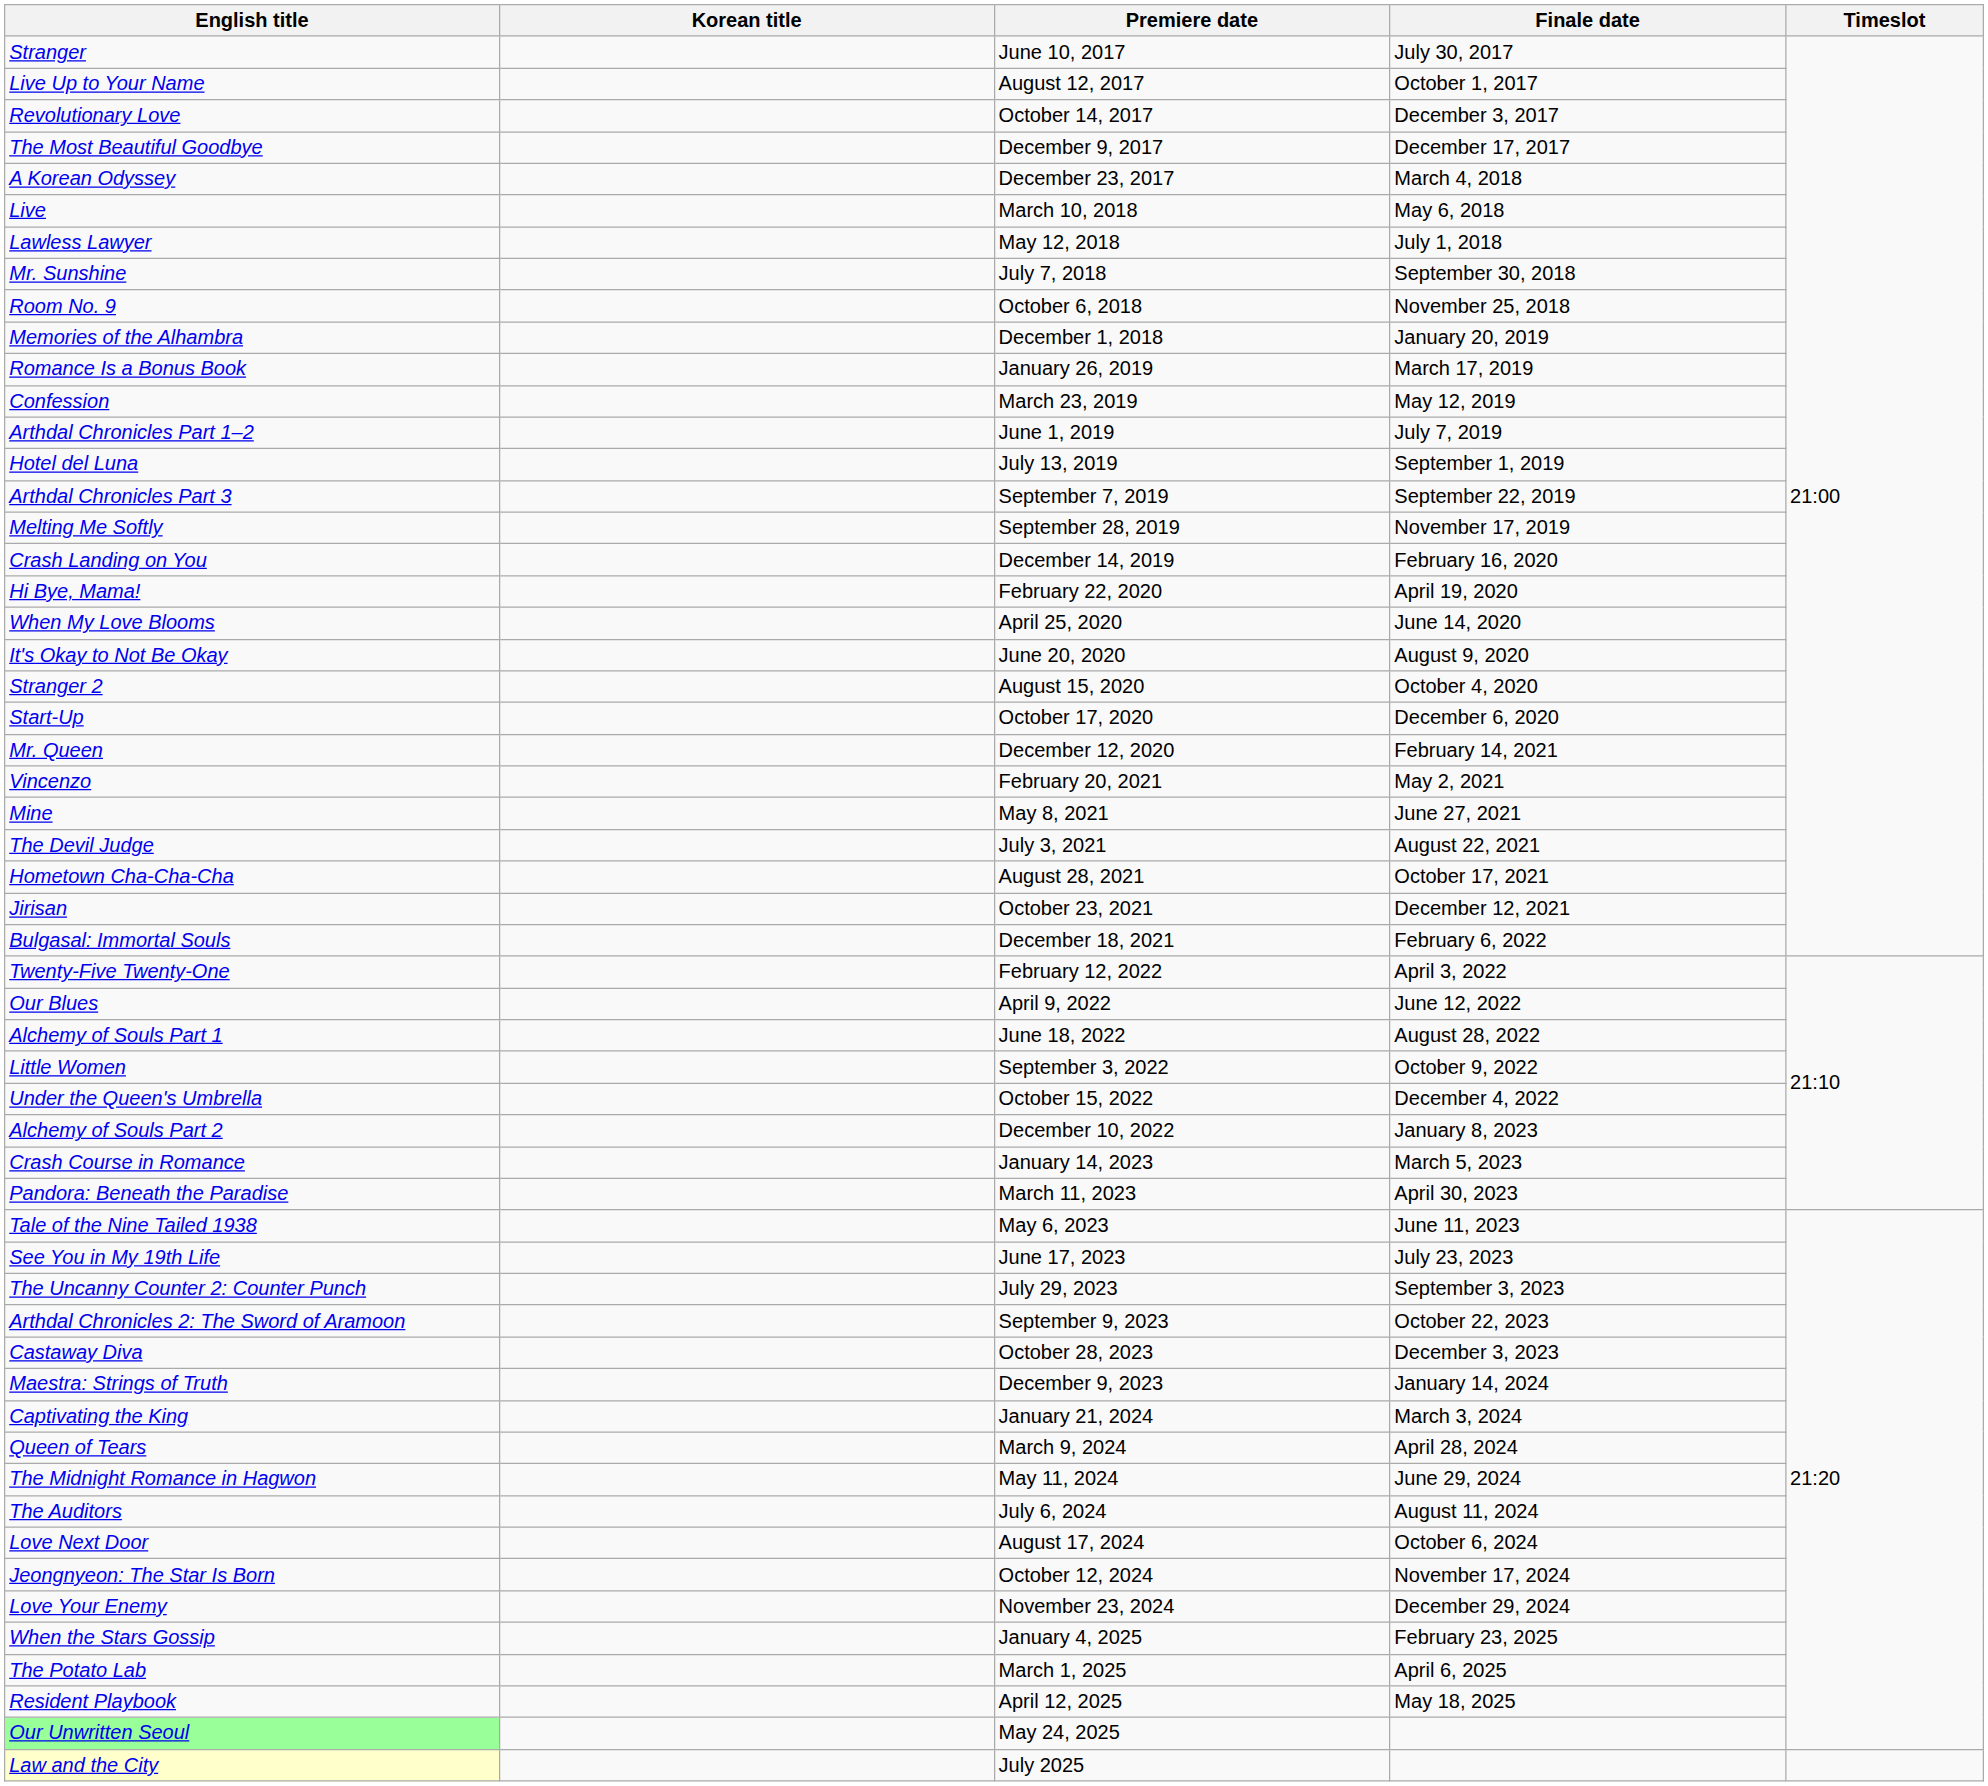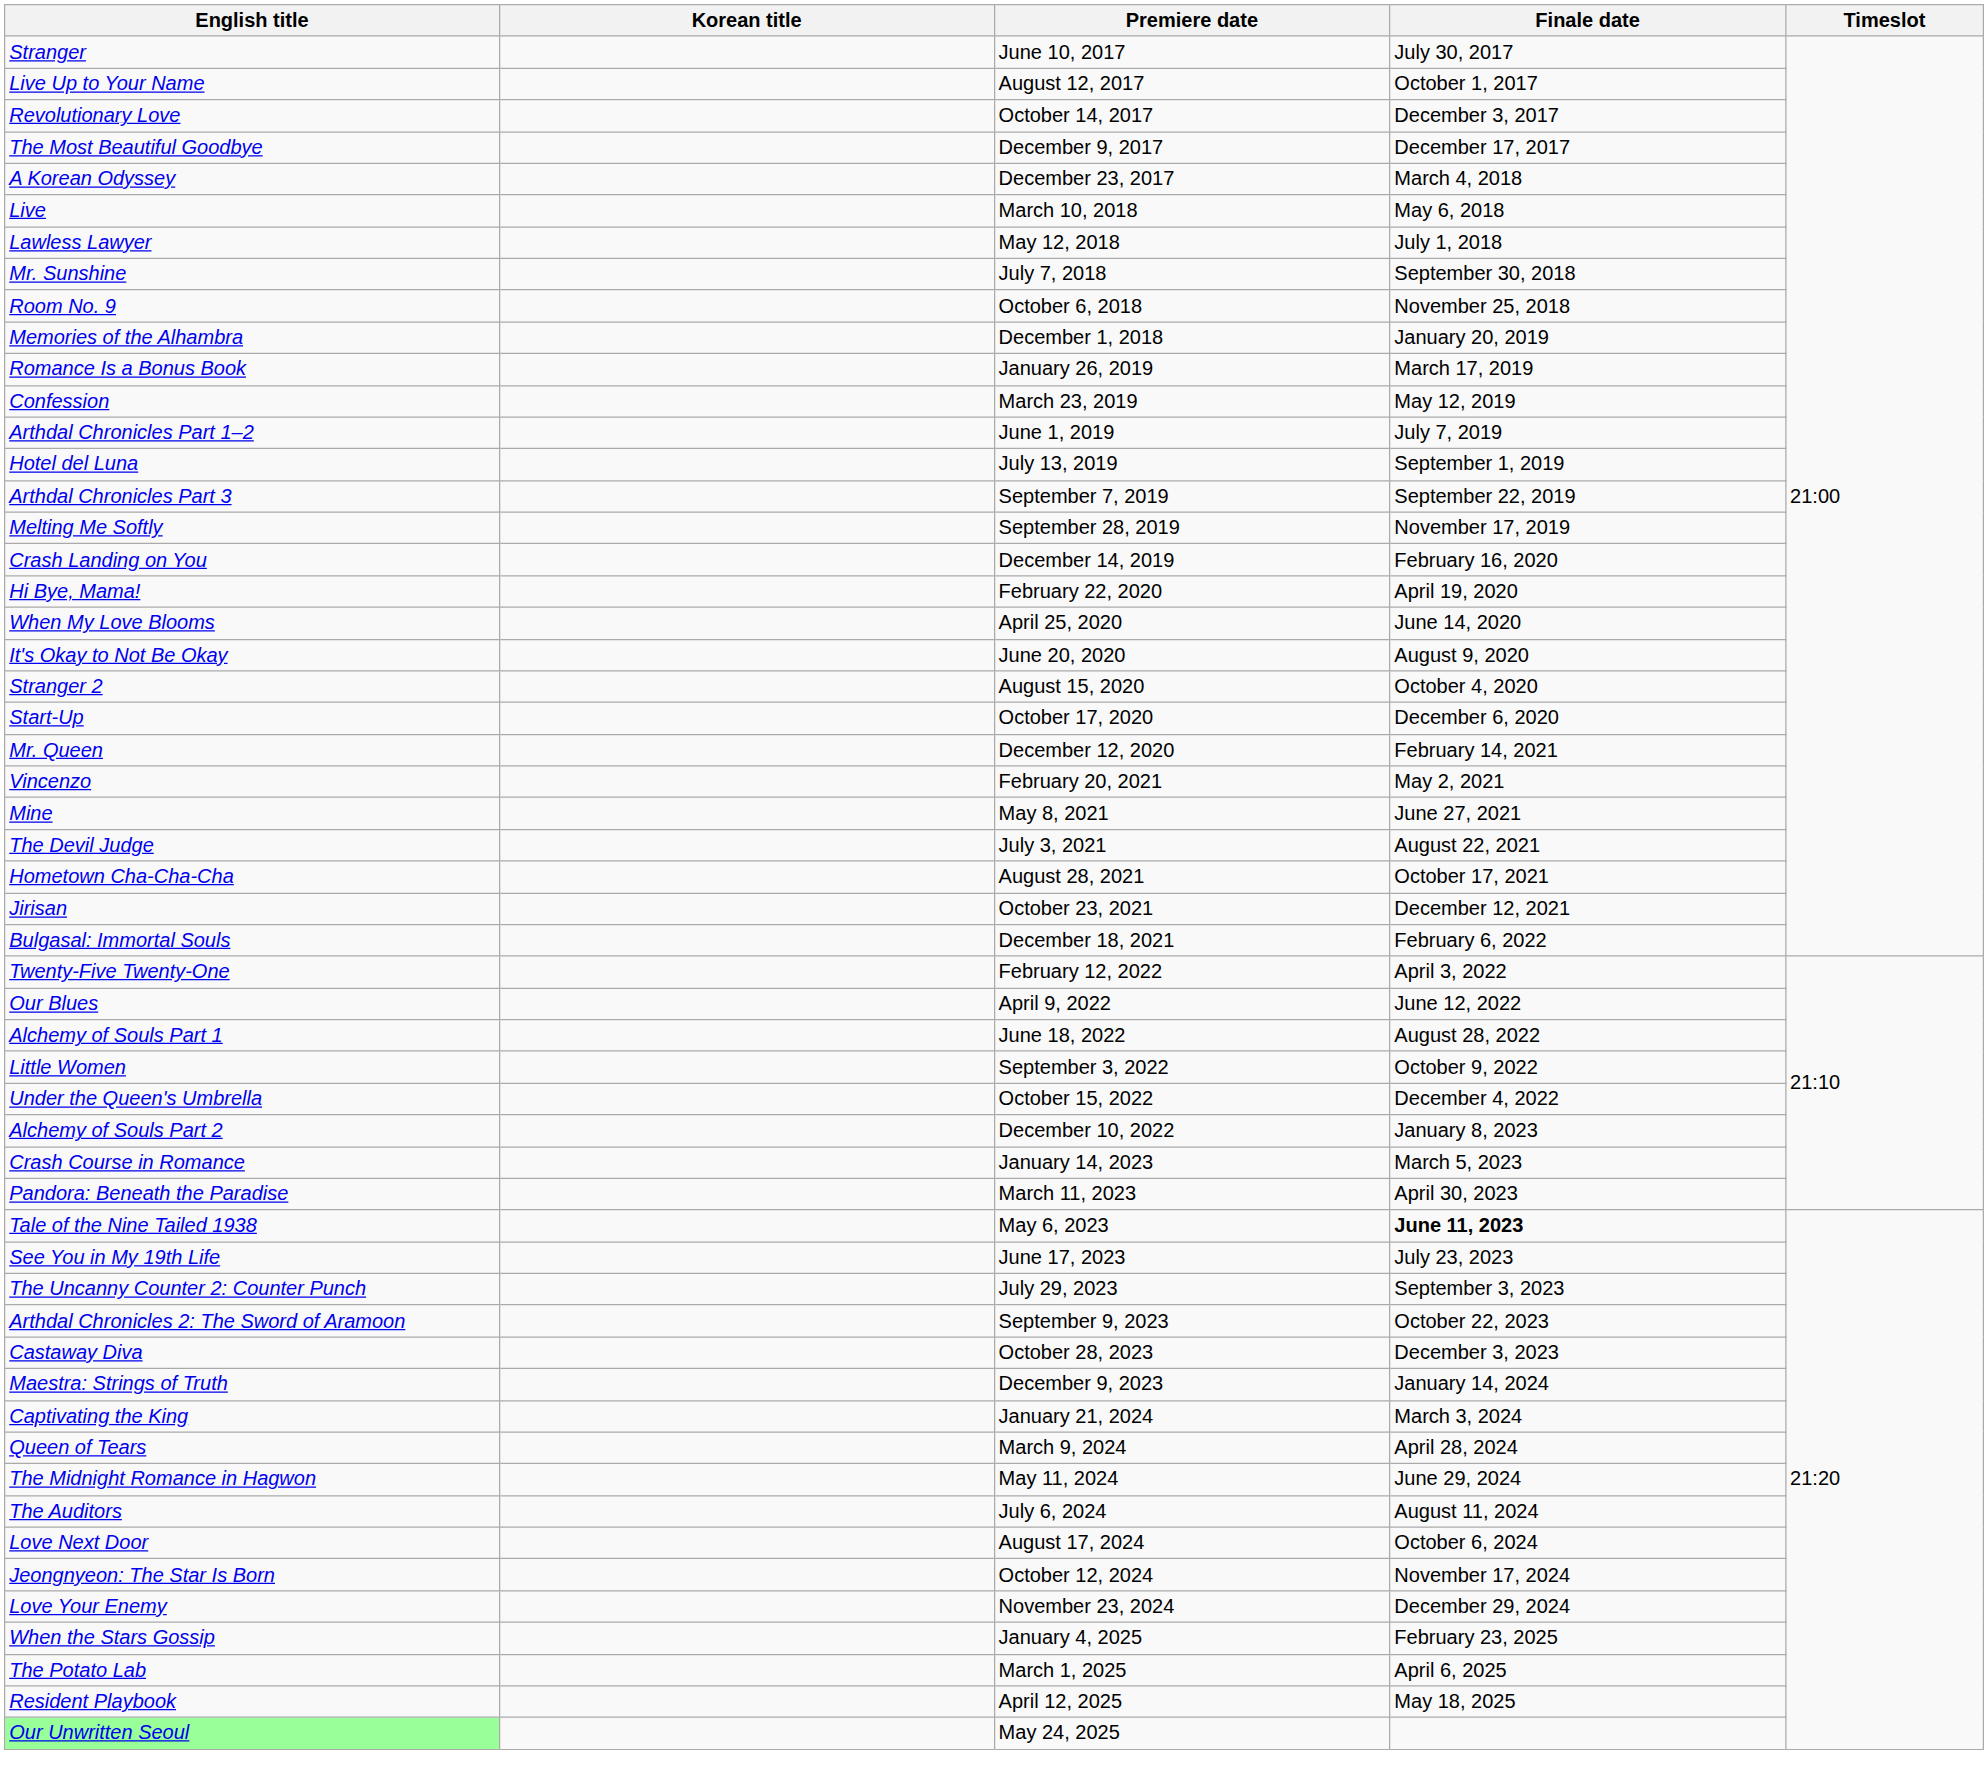 <table class="wikitable sortable" width="100%">
 <tr>
 <th style="width:25%">English title</th>
 <th style="width:25%">Korean title</th>
 <th style="width:20%">Premiere date</th>
 <th style="width:20%">Finale date</th>
 <th style="width:10%">Timeslot</th>
 </tr>
 <tr>
 <td><em><a href='#'>Stranger</a></em></td>
 <td></td>
 <td>June 10, 2017</td>
 <td>July 30, 2017</td>
 <td rowspan=29>21:00</td>
 </tr>
 <tr>
 <td><em><a href='#'>Live Up to Your Name</a></em></td>
 <td></td>
 <td>August 12, 2017</td>
 <td>October 1, 2017</td>
 </tr>
 <tr>
 <td><em><a href='#'>Revolutionary Love</a></em></td>
 <td></td>
 <td>October 14, 2017</td>
 <td>December 3, 2017</td>
 </tr>
 <tr>
 <td><em><a href='#'>The Most Beautiful Goodbye</a></em></td>
 <td></td>
 <td>December 9, 2017</td>
 <td>December 17, 2017</td>
 </tr>
 <tr>
 <td><em><a href='#'>A Korean Odyssey</a></em></td>
 <td></td>
 <td>December 23, 2017</td>
 <td>March 4, 2018</td>
 </tr>
 <tr>
 <td><em><a href='#'>Live</a></em></td>
 <td></td>
 <td>March 10, 2018</td>
 <td>May 6, 2018</td>
 </tr>
 <tr>
 <td><em><a href='#'>Lawless Lawyer</a></em></td>
 <td></td>
 <td>May 12, 2018</td>
 <td>July 1, 2018</td>
 </tr>
 <tr>
 <td><em><a href='#'>Mr. Sunshine</a></em></td>
 <td></td>
 <td>July 7, 2018</td>
 <td>September 30, 2018</td>
 </tr>
 <tr>
 <td><em><a href='#'>Room No. 9</a></em></td>
 <td></td>
 <td>October 6, 2018</td>
 <td>November 25, 2018</td>
 </tr>
 <tr>
 <td><em><a href='#'>Memories of the Alhambra</a></em></td>
 <td></td>
 <td>December 1, 2018</td>
 <td>January 20, 2019</td>
 </tr>
 <tr>
 <td><em><a href='#'>Romance Is a Bonus Book</a></em></td>
 <td></td>
 <td>January 26, 2019</td>
 <td>March 17, 2019</td>
 </tr>
 <tr>
 <td><em><a href='#'>Confession</a></em></td>
 <td></td>
 <td>March 23, 2019</td>
 <td>May 12, 2019</td>
 </tr>
 <tr>
 <td><em><a href='#'>Arthdal Chronicles Part 1–2</a></em></td>
 <td></td>
 <td>June 1, 2019</td>
 <td>July 7, 2019</td>
 </tr>
 <tr>
 <td><em><a href='#'>Hotel del Luna</a></em></td>
 <td></td>
 <td>July 13, 2019</td>
 <td>September 1, 2019</td>
 </tr>
 <tr>
 <td><em><a href='#'>Arthdal Chronicles Part 3</a></em></td>
 <td></td>
 <td>September 7, 2019</td>
 <td>September 22, 2019</td>
 </tr>
 <tr>
 <td><em><a href='#'>Melting Me Softly</a></em></td>
 <td></td>
 <td>September 28, 2019</td>
 <td>November 17, 2019</td>
 </tr>
 <tr>
 <td><em><a href='#'>Crash Landing on You</a></em></td>
 <td></td>
 <td>December 14, 2019</td>
 <td>February 16, 2020</td>
 </tr>
 <tr>
 <td><em><a href='#'>Hi Bye, Mama!</a></em></td>
 <td></td>
 <td>February 22, 2020</td>
 <td>April 19, 2020</td>
 </tr>
 <tr>
 <td><em><a href='#'>When My Love Blooms</a></em></td>
 <td></td>
 <td>April 25, 2020</td>
 <td>June 14, 2020</td>
 </tr>
 <tr>
 <td><em><a href='#'>It's Okay to Not Be Okay</a></em></td>
 <td></td>
 <td>June 20, 2020</td>
 <td>August 9, 2020</td>
 </tr>
 <tr>
 <td><em><a href='#'>Stranger 2</a> </em></td>
 <td></td>
 <td>August 15, 2020</td>
 <td>October 4, 2020</td>
 </tr>
 <tr>
 <td><em><a href='#'>Start-Up</a></em></td>
 <td></td>
 <td>October 17, 2020</td>
 <td>December 6, 2020</td>
 </tr>
 <tr>
 <td><em><a href='#'>Mr. Queen</a></em></td>
 <td></td>
 <td>December 12, 2020</td>
 <td>February 14, 2021</td>
 </tr>
 <tr>
 <td><em><a href='#'>Vincenzo</a></em></td>
 <td></td>
 <td>February 20, 2021</td>
 <td>May 2, 2021</td>
 </tr>
 <tr>
 <td><em><a href='#'>Mine</a></em></td>
 <td></td>
 <td>May 8, 2021</td>
 <td>June 27, 2021</td>
 </tr>
 <tr>
 <td><em><a href='#'>The Devil Judge</a></em></td>
 <td></td>
 <td>July 3, 2021</td>
 <td>August 22, 2021</td>
 </tr>
 <tr>
 <td><em><a href='#'>Hometown Cha-Cha-Cha</a></em></td>
 <td></td>
 <td>August 28, 2021</td>
 <td>October 17, 2021</td>
 </tr>
 <tr>
 <td><em><a href='#'>Jirisan</a></em></td>
 <td></td>
 <td>October 23, 2021</td>
 <td>December 12, 2021</td>
 </tr>
 <tr>
 <td><em><a href='#'>Bulgasal: Immortal Souls</a></em></td>
 <td></td>
 <td>December 18, 2021</td>
 <td>February 6, 2022</td>
 </tr>
 <tr>
 <td><em><a href='#'>Twenty-Five Twenty-One</a></em></td>
 <td></td>
 <td>February 12, 2022</td>
 <td>April 3, 2022</td>
 <td rowspan="8">21:10</td>
 </tr>
 <tr>
 <td><em><a href='#'>Our Blues</a></em></td>
 <td></td>
 <td>April 9, 2022</td>
 <td>June 12, 2022</td>
 </tr>
 <tr>
 <td><em><a href='#'>Alchemy of Souls Part 1</a></em></td>
 <td></td>
 <td>June 18, 2022</td>
 <td>August 28, 2022</td>
 </tr>
 <tr>
 <td><em><a href='#'>Little Women</a></em></td>
 <td></td>
 <td>September 3, 2022</td>
 <td>October 9, 2022</td>
 </tr>
 <tr>
 <td><em><a href='#'>Under the Queen's Umbrella</a></em></td>
 <td></td>
 <td>October 15, 2022</td>
 <td>December 4, 2022</td>
 </tr>
 <tr>
 <td><em><a href='#'>Alchemy of Souls Part 2</a></em></td>
 <td></td>
 <td>December 10, 2022</td>
 <td>January 8, 2023</td>
 </tr>
 <tr>
 <td><em><a href='#'>Crash Course in Romance</a></em></td>
 <td></td>
 <td>January 14, 2023</td>
 <td>March 5, 2023</td>
 </tr>
 <tr>
 <td><em><a href='#'>Pandora: Beneath the Paradise</a></em></td>
 <td></td>
 <td>March 11, 2023</td>
 <td>April 30, 2023</td>
 </tr>
 <tr>
 <td><em><a href='#'>Tale of the Nine Tailed 1938</a></em></td>
 <td></td>
 <td>May 6, 2023</td>
-<td>June 11, 2023</td>
+<td><strong>June 11, 2023</strong></td>
 <td rowspan=17>21:20</td>
 </tr>
 <tr>
 <td><em><a href='#'>See You in My 19th Life</a></em></td>
 <td></td>
 <td>June 17, 2023</td>
 <td>July 23, 2023</td>
 </tr>
 <tr>
 <td><em><a href='#'>The Uncanny Counter 2: Counter Punch</a></em></td>
 <td></td>
 <td>July 29, 2023</td>
 <td>September 3, 2023</td>
 </tr>
 <tr>
 <td><em><a href='#'>Arthdal Chronicles 2: The Sword of Aramoon</a></em></td>
 <td></td>
 <td>September 9, 2023</td>
 <td>October 22, 2023</td>
 </tr>
 <tr>
 <td><em><a href='#'>Castaway Diva</a></em></td>
 <td></td>
 <td>October 28, 2023</td>
 <td>December 3, 2023</td>
 </tr>
 <tr>
 <td><em><a href='#'>Maestra: Strings of Truth</a></em></td>
 <td></td>
 <td>December 9, 2023</td>
 <td>January 14, 2024</td>
 </tr>
 <tr>
 <td><em><a href='#'>Captivating the King</a></em></td>
 <td></td>
 <td>January 21, 2024</td>
 <td>March 3, 2024</td>
 </tr>
 <tr>
 <td><em><a href='#'>Queen of Tears</a></em></td>
 <td></td>
 <td>March 9, 2024</td>
 <td>April 28, 2024</td>
 </tr>
 <tr>
 <td><em><a href='#'>The Midnight Romance in Hagwon</a></em></td>
 <td></td>
 <td>May 11, 2024</td>
 <td>June 29, 2024</td>
 </tr>
 <tr>
 <td><em><a href='#'>The Auditors</a></em></td>
 <td></td>
 <td>July 6, 2024</td>
 <td>August 11, 2024</td>
 </tr>
 <tr>
 <td><em><a href='#'>Love Next Door</a></em></td>
 <td></td>
 <td>August 17, 2024</td>
 <td>October 6, 2024</td>
 </tr>
 <tr>
 <td><em><a href='#'>Jeongnyeon: The Star Is Born</a></em></td>
 <td></td>
 <td>October 12, 2024</td>
 <td>November 17, 2024</td>
 </tr>
 <tr>
 <td><em><a href='#'>Love Your Enemy</a></em></td>
 <td></td>
 <td>November 23, 2024</td>
 <td>December 29, 2024</td>
 </tr>
 <tr>
 <td><em><a href='#'>When the Stars Gossip</a></em></td>
 <td></td>
 <td>January 4, 2025</td>
 <td>February 23, 2025</td>
 </tr>
 <tr>
 <td><em><a href='#'>The Potato Lab</a></em></td>
 <td></td>
 <td>March 1, 2025</td>
 <td>April 6, 2025</td>
 </tr>
 <tr>
 <td><em><a href='#'>Resident Playbook</a></em></td>
 <td></td>
 <td>April 12, 2025</td>
 <td>May 18, 2025</td>
 </tr>
 <tr>
 <td style="background:#99FF99"><em><a href='#'>Our Unwritten Seoul</a></em></td>
 <td></td>
 <td>May 24, 2025</td>
 <td></td>
 </tr>
-<tr>
-<td style="background:#FFFFCC"><em><a href='#'>Law and the City</a></em></td>
-<td></td>
-<td>July 2025</td>
-<td></td>
-<td></td>
-</tr>
 </table>
